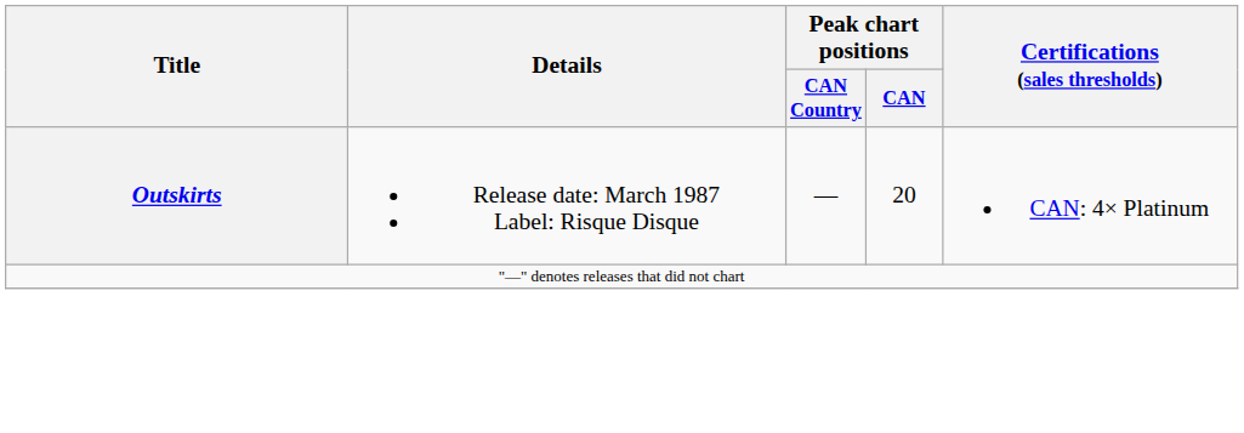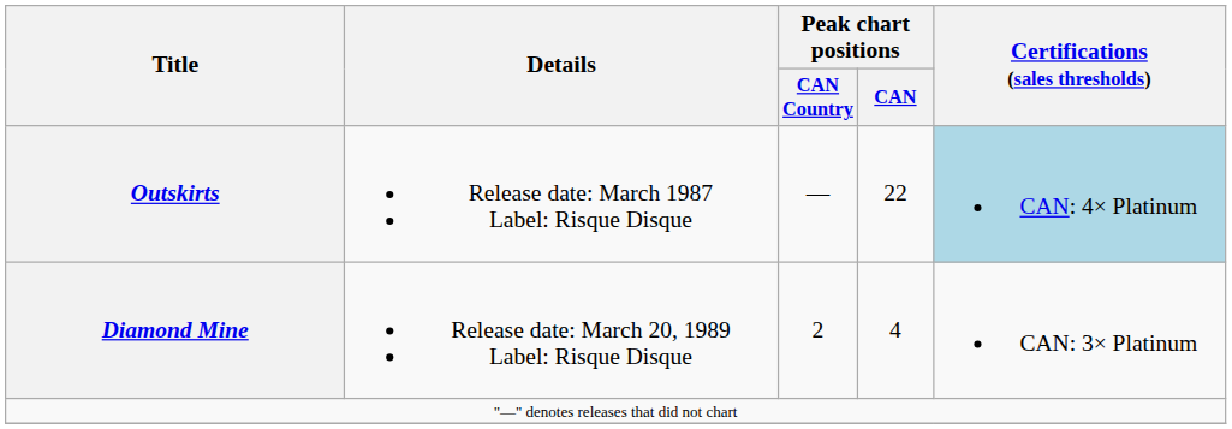 <table class="wikitable plainrowheaders" style="text-align:center;">
 <tr>
 <th rowspan="2" style="width:14em;">Title</th>
 <th rowspan="2" style="width:18em;">Details</th>
 <th colspan="2">Peak chart<br>positions</th>
 <th rowspan="2" style="width:12em;"><a href='#'>Certifications</a><br><small>(<a href='#'>sales thresholds</a>)</small></th>
 </tr>
 <tr style="font-size:smaller;">
 <th width="45"><a href='#'>CAN Country</a></th>
 <th width="45"><a href='#'>CAN</a></th>
 </tr>
 <tr>
 <th scope="row"><em><a href='#'>Outskirts</a></em></th>
 <td><br><ul><li>Release date: March 1987</li><li>Label: Risque Disque</li></ul></td>
 <td>—</td>
-<td>20</td>
-<td><br><ul><li><a href='#'>CAN</a>: 4× Platinum</li></ul></td>
+<td>22</td>
+<td style="background: lightblue;"><br><ul><li><a href='#'>CAN</a>: 4× Platinum</li></ul></td>
+</tr>
+<tr>
+<th scope="row"><em><a href='#'>Diamond Mine</a></em></th>
+<td><br><ul><li>Release date: March 20, 1989</li><li>Label: Risque Disque</li></ul></td>
+<td>2</td>
+<td>4</td>
+<td><br><ul><li>CAN: 3× Platinum</li></ul></td>
 </tr>
 <tr>
 <td colspan="5" style="font-size:8pt">"—" denotes releases that did not chart</td>
 </tr>
 <tr>
 </tr>
 </table>
